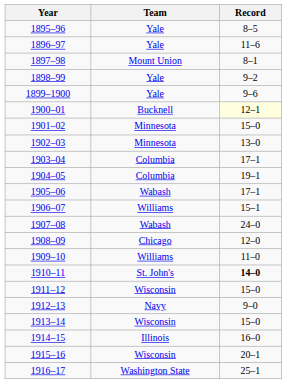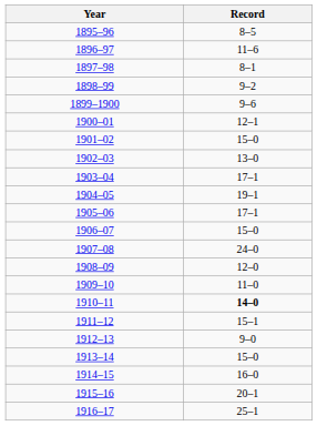 <table class="wikitable" style="width: 28em; margin:0 0 1em 1em; text-align: center; font-size: 95%;">
 <tr>
 <th>Year</th>
-<th>Team</th>
 <th>Record</th>
 </tr>
 <tr>
 <td><a href='#'>1895–96</a></td>
-<td><a href='#'>Yale</a></td>
 <td>8–5</td>
 </tr>
 <tr>
 <td><a href='#'>1896–97</a></td>
-<td><a href='#'>Yale</a></td>
 <td>11–6</td>
 </tr>
 <tr>
 <td><a href='#'>1897–98</a></td>
-<td><a href='#'>Mount Union</a></td>
 <td>8–1</td>
 </tr>
 <tr>
 <td><a href='#'>1898–99</a></td>
-<td><a href='#'>Yale</a></td>
 <td>9–2</td>
 </tr>
 <tr>
 <td><a href='#'>1899–1900</a></td>
-<td><a href='#'>Yale</a></td>
 <td>9–6</td>
 </tr>
 <tr>
 <td><a href='#'>1900–01</a></td>
-<td><a href='#'>Bucknell</a></td>
-<td style="background: lightyellow;">12–1</td>
+<td>12–1</td>
 </tr>
 <tr>
 <td><a href='#'>1901–02</a></td>
-<td><a href='#'>Minnesota</a></td>
 <td>15–0</td>
 </tr>
 <tr>
 <td><a href='#'>1902–03</a></td>
-<td><a href='#'>Minnesota</a></td>
 <td>13–0</td>
 </tr>
 <tr>
 <td><a href='#'>1903–04</a></td>
-<td><a href='#'>Columbia</a></td>
 <td>17–1</td>
 </tr>
 <tr>
 <td><a href='#'>1904–05</a></td>
-<td><a href='#'>Columbia</a></td>
 <td>19–1</td>
 </tr>
 <tr>
 <td><a href='#'>1905–06</a></td>
-<td><a href='#'>Wabash</a></td>
 <td>17–1</td>
 </tr>
 <tr>
 <td><a href='#'>1906–07</a></td>
-<td><a href='#'>Williams</a></td>
-<td>15–1</td>
+<td>15–0</td>
 </tr>
 <tr>
 <td><a href='#'>1907–08</a></td>
-<td><a href='#'>Wabash</a></td>
 <td>24–0</td>
 </tr>
 <tr>
 <td><a href='#'>1908–09</a></td>
-<td><a href='#'>Chicago</a></td>
 <td>12–0</td>
 </tr>
 <tr>
 <td><a href='#'>1909–10</a></td>
-<td><a href='#'>Williams</a></td>
 <td>11–0</td>
 </tr>
 <tr>
 <td><a href='#'>1910–11</a></td>
-<td><a href='#'>St. John's</a></td>
 <td><strong>14–0</strong></td>
 </tr>
 <tr>
 <td><a href='#'>1911–12</a></td>
-<td><a href='#'>Wisconsin</a></td>
-<td>15–0</td>
+<td>15–1</td>
 </tr>
 <tr>
 <td><a href='#'>1912–13</a></td>
-<td><a href='#'>Navy</a></td>
 <td>9–0</td>
 </tr>
 <tr>
 <td><a href='#'>1913–14</a></td>
-<td><a href='#'>Wisconsin</a></td>
 <td>15–0</td>
 </tr>
 <tr>
 <td><a href='#'>1914–15</a></td>
-<td><a href='#'>Illinois</a></td>
 <td>16–0</td>
 </tr>
 <tr>
 <td><a href='#'>1915–16</a></td>
-<td><a href='#'>Wisconsin</a></td>
 <td>20–1</td>
 </tr>
 <tr>
 <td><a href='#'>1916–17</a></td>
-<td><a href='#'>Washington State</a></td>
 <td>25–1</td>
 </tr>
 </table>
